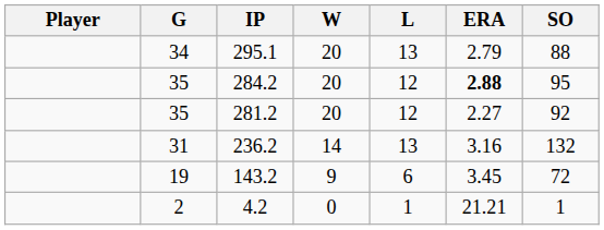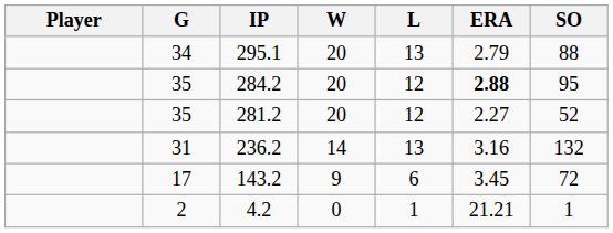 <table class="wikitable sortable">
 <tr>
 <th bgcolor="#DDDDFF" width="16%">Player</th>
 <th bgcolor="#DDDDFF" width="9%">G</th>
 <th bgcolor="#DDDDFF" width="9%">IP</th>
 <th bgcolor="#DDDDFF" width="9%">W</th>
 <th bgcolor="#DDDDFF" width="9%">L</th>
 <th bgcolor="#DDDDFF" width="9%">ERA</th>
 <th bgcolor="#DDDDFF" width="9%">SO</th>
 </tr>
 <tr align="center">
 <td></td>
 <td>34</td>
 <td>295.1</td>
 <td>20</td>
 <td>13</td>
 <td>2.79</td>
 <td>88</td>
 </tr>
 <tr align="center">
 <td></td>
 <td>35</td>
 <td>284.2</td>
 <td>20</td>
 <td>12</td>
 <td><strong>2.88</strong></td>
 <td>95</td>
 </tr>
 <tr align="center">
 <td></td>
 <td>35</td>
 <td>281.2</td>
 <td>20</td>
 <td>12</td>
 <td>2.27</td>
-<td>92</td>
+<td>52</td>
 </tr>
 <tr align="center">
 <td></td>
 <td>31</td>
 <td>236.2</td>
 <td>14</td>
 <td>13</td>
 <td>3.16</td>
 <td>132</td>
 </tr>
 <tr align="center">
 <td></td>
-<td>19</td>
+<td>17</td>
 <td>143.2</td>
 <td>9</td>
 <td>6</td>
 <td>3.45</td>
 <td>72</td>
 </tr>
 <tr align="center">
 <td></td>
 <td>2</td>
 <td>4.2</td>
 <td>0</td>
 <td>1</td>
 <td>21.21</td>
 <td>1</td>
 </tr>
 </table>
